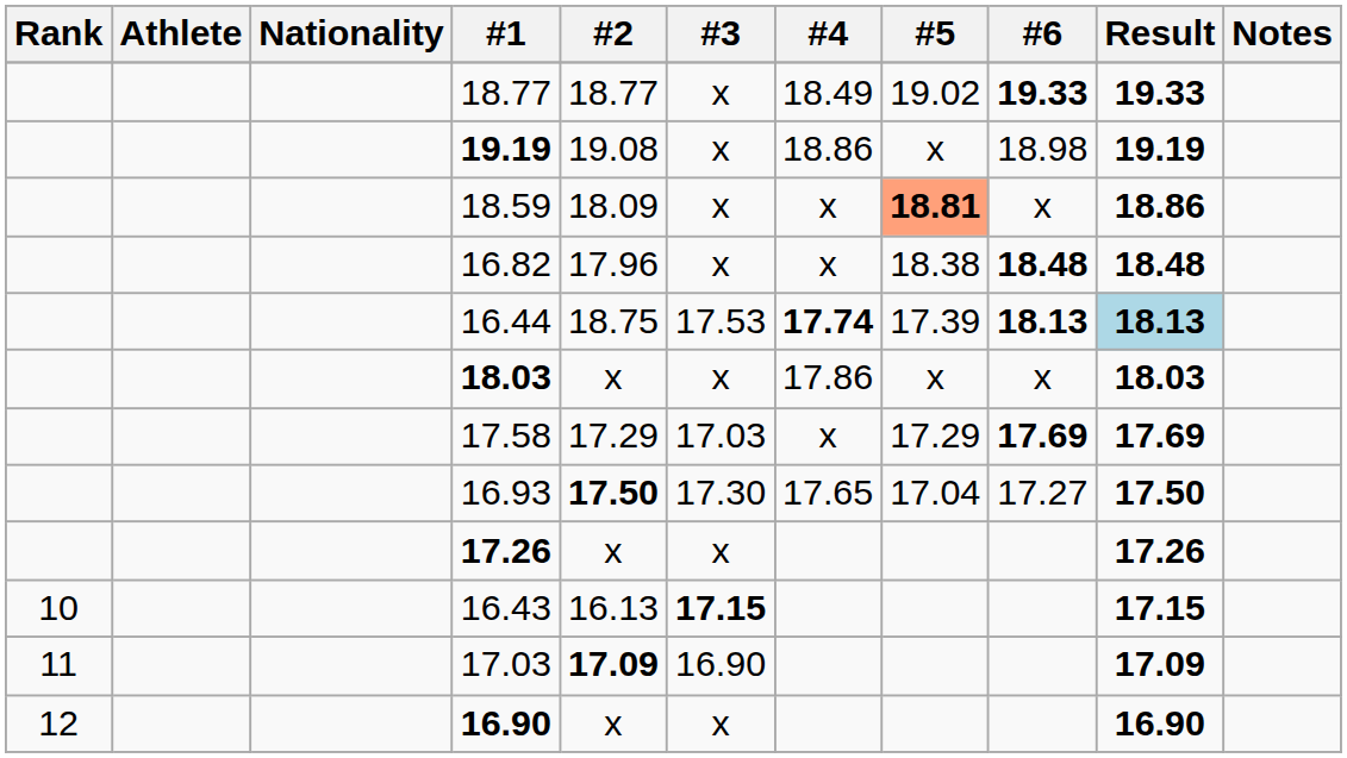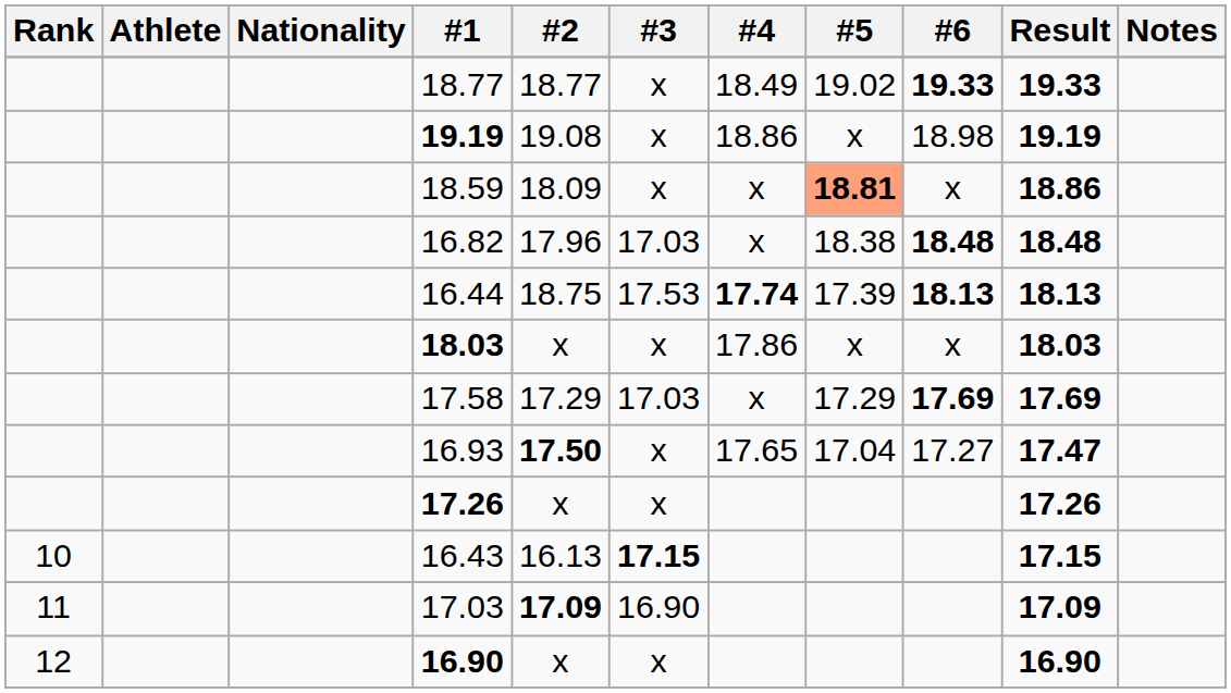 <table class="wikitable sortable" style="text-align:center">
 <tr>
 <th>Rank</th>
 <th>Athlete</th>
 <th>Nationality</th>
 <th>#1</th>
 <th>#2</th>
 <th>#3</th>
 <th>#4</th>
 <th>#5</th>
 <th>#6</th>
 <th>Result</th>
 <th>Notes</th>
 </tr>
 <tr>
 </tr>
 <tr>
 <td></td>
 <td align="left"></td>
 <td align="left"></td>
 <td>18.77</td>
 <td>18.77</td>
 <td>x</td>
 <td>18.49</td>
 <td>19.02</td>
 <td><strong>19.33</strong></td>
 <td><strong>19.33</strong></td>
 <td></td>
 </tr>
 <tr>
 <td></td>
 <td align="left"></td>
 <td align="left"></td>
 <td><strong>19.19</strong></td>
 <td>19.08</td>
 <td>x</td>
 <td>18.86</td>
 <td>x</td>
 <td>18.98</td>
 <td><strong>19.19</strong></td>
 <td></td>
 </tr>
 <tr>
 <td></td>
 <td align="left"></td>
 <td align="left"></td>
 <td>18.59</td>
 <td>18.09</td>
 <td>x</td>
 <td>x</td>
 <td style="background: lightsalmon;"><strong>18.81</strong></td>
 <td>x</td>
 <td><strong>18.86</strong></td>
 <td></td>
 </tr>
 <tr>
 <td></td>
 <td align="left"></td>
 <td align="left"></td>
 <td>16.82</td>
 <td>17.96</td>
-<td>x</td>
+<td>17.03</td>
 <td>x</td>
 <td>18.38</td>
 <td><strong>18.48</strong></td>
 <td><strong>18.48</strong></td>
 <td></td>
 </tr>
 <tr>
 <td></td>
 <td align="left"></td>
 <td align="left"></td>
 <td>16.44</td>
 <td>18.75</td>
 <td>17.53</td>
 <td><strong>17.74</strong></td>
 <td>17.39</td>
 <td><strong>18.13</strong></td>
-<td style="background: lightblue;"><strong>18.13</strong></td>
+<td><strong>18.13</strong></td>
 <td></td>
 </tr>
 <tr>
 <td></td>
 <td align="left"></td>
 <td align="left"></td>
 <td><strong>18.03</strong></td>
 <td>x</td>
 <td>x</td>
 <td>17.86</td>
 <td>x</td>
 <td>x</td>
 <td><strong>18.03</strong></td>
 <td></td>
 </tr>
 <tr>
 <td></td>
 <td align="left"></td>
 <td align="left"></td>
 <td>17.58</td>
 <td>17.29</td>
 <td>17.03</td>
 <td>x</td>
 <td>17.29</td>
 <td><strong>17.69</strong></td>
 <td><strong>17.69</strong></td>
 <td></td>
 </tr>
 <tr>
 <td></td>
 <td align="left"></td>
 <td align="left"></td>
 <td>16.93</td>
 <td><strong>17.50</strong></td>
-<td>17.30</td>
+<td>x</td>
 <td>17.65</td>
 <td>17.04</td>
 <td>17.27</td>
-<td><strong>17.50</strong></td>
+<td><strong>17.47</strong></td>
 <td></td>
 </tr>
 <tr>
 <td></td>
 <td align="left"></td>
 <td align="left"></td>
 <td><strong>17.26</strong></td>
 <td>x</td>
 <td>x</td>
 <td></td>
 <td></td>
 <td></td>
 <td><strong>17.26</strong></td>
 <td></td>
 </tr>
 <tr>
 <td>10</td>
 <td align="left"></td>
 <td align="left"></td>
 <td>16.43</td>
 <td>16.13</td>
 <td><strong>17.15</strong></td>
 <td></td>
 <td></td>
 <td></td>
 <td><strong>17.15</strong></td>
 <td></td>
 </tr>
 <tr>
 <td>11</td>
 <td align="left"></td>
 <td align="left"></td>
 <td>17.03</td>
 <td><strong>17.09</strong></td>
 <td>16.90</td>
 <td></td>
 <td></td>
 <td></td>
 <td><strong>17.09</strong></td>
 <td></td>
 </tr>
 <tr>
 <td>12</td>
 <td align="left"></td>
 <td align="left"></td>
 <td><strong>16.90</strong></td>
 <td>x</td>
 <td>x</td>
 <td></td>
 <td></td>
 <td></td>
 <td><strong>16.90</strong></td>
 <td></td>
 </tr>
 </table>
